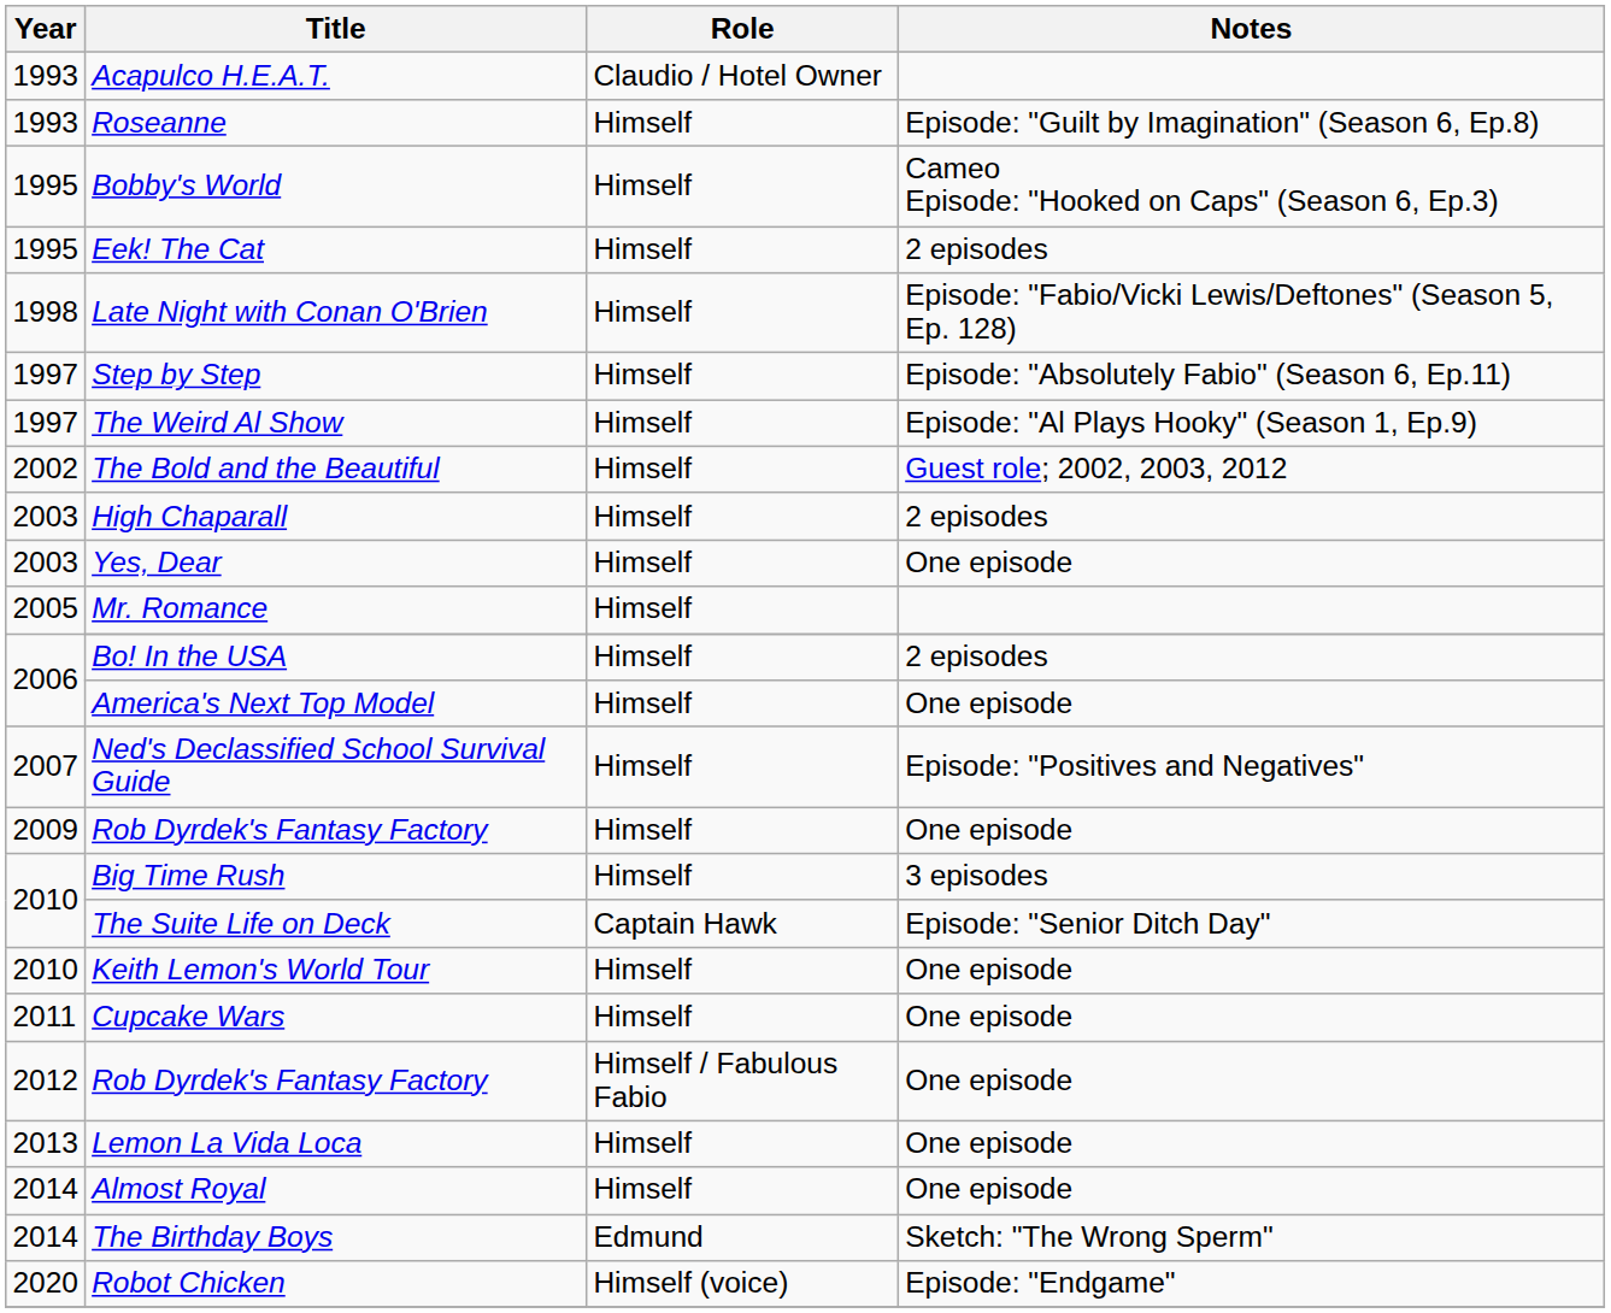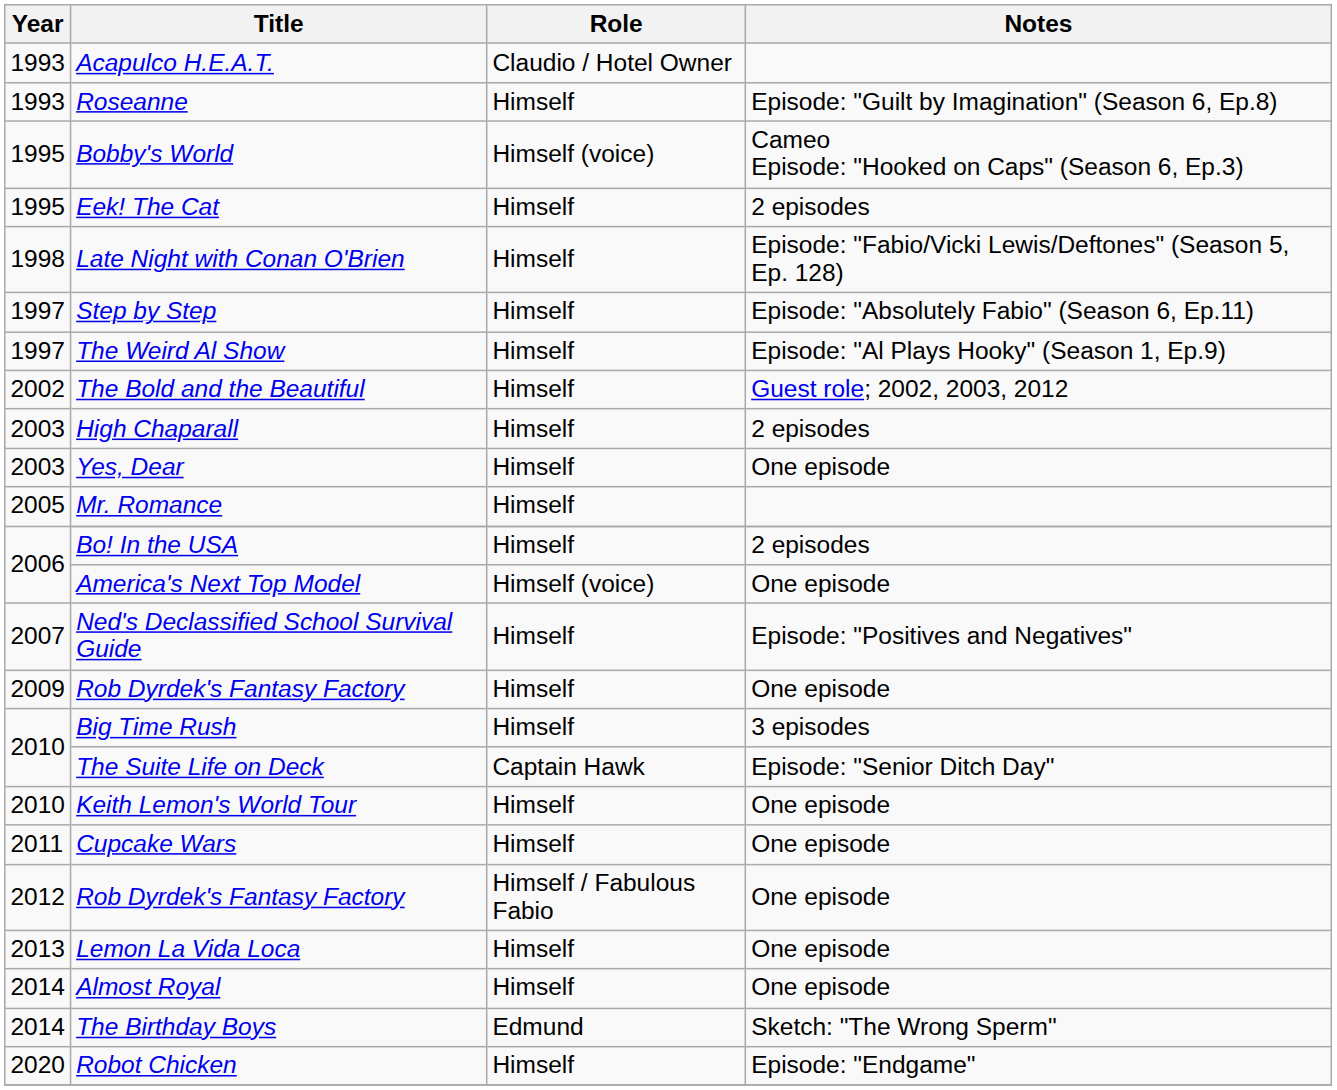 <table class="wikitable sortable">
 <tr>
 <th>Year</th>
 <th>Title</th>
 <th>Role</th>
 <th class="unsortable">Notes</th>
 </tr>
 <tr>
 <td>1993</td>
 <td><em><a href='#'>Acapulco H.E.A.T.</a></em></td>
 <td>Claudio / Hotel Owner</td>
 <td></td>
 </tr>
 <tr>
 <td>1993</td>
 <td><em><a href='#'>Roseanne</a></em></td>
 <td>Himself</td>
 <td>Episode: "Guilt by Imagination" (Season 6, Ep.8)</td>
 </tr>
 <tr>
 <td>1995</td>
 <td><em><a href='#'>Bobby's World</a></em></td>
-<td>Himself</td>
+<td>Himself (voice)</td>
 <td>Cameo<br>Episode: "Hooked on Caps" (Season 6, Ep.3)</td>
 </tr>
 <tr>
 <td>1995</td>
 <td><em><a href='#'>Eek! The Cat</a></em></td>
 <td>Himself</td>
 <td>2 episodes</td>
 </tr>
 <tr>
 <td>1998</td>
 <td><em><a href='#'>Late Night with Conan O'Brien</a></em></td>
 <td>Himself</td>
 <td>Episode: "Fabio/Vicki Lewis/Deftones" (Season 5, Ep. 128)</td>
 </tr>
 <tr>
 <td>1997</td>
 <td><em><a href='#'>Step by Step</a></em></td>
 <td>Himself</td>
 <td>Episode: "Absolutely Fabio" (Season 6, Ep.11)</td>
 </tr>
 <tr>
 <td>1997</td>
 <td><em><a href='#'>The Weird Al Show</a></em></td>
 <td>Himself</td>
 <td>Episode: "Al Plays Hooky" (Season 1, Ep.9)</td>
 </tr>
 <tr>
 <td>2002</td>
 <td><em><a href='#'>The Bold and the Beautiful</a></em></td>
 <td>Himself</td>
 <td><a href='#'>Guest role</a>; 2002, 2003, 2012</td>
 </tr>
 <tr>
 <td>2003</td>
 <td><em><a href='#'>High Chaparall</a></em></td>
 <td>Himself</td>
 <td>2 episodes</td>
 </tr>
 <tr>
 <td>2003</td>
 <td><em><a href='#'>Yes, Dear</a></em></td>
 <td>Himself</td>
 <td>One episode</td>
 </tr>
 <tr>
 <td>2005</td>
 <td><em><a href='#'>Mr. Romance</a></em></td>
 <td>Himself</td>
 <td></td>
 </tr>
 <tr>
 <td rowspan = 3>2006</td>
 </tr>
 <tr>
 <td><em><a href='#'>Bo! In the USA</a></em></td>
 <td>Himself</td>
 <td>2 episodes</td>
 </tr>
 <tr>
 <td><em><a href='#'>America's Next Top Model</a></em></td>
-<td>Himself</td>
+<td>Himself (voice)</td>
 <td>One episode</td>
 </tr>
 <tr>
 <td>2007</td>
 <td><em><a href='#'>Ned's Declassified School Survival Guide</a></em></td>
 <td>Himself</td>
 <td>Episode: "Positives and Negatives"</td>
 </tr>
 <tr>
 <td>2009</td>
 <td><em><a href='#'>Rob Dyrdek's Fantasy Factory</a></em></td>
 <td>Himself</td>
 <td>One episode</td>
 </tr>
 <tr>
 <td rowspan = 2>2010</td>
 <td><em><a href='#'>Big Time Rush</a></em></td>
 <td>Himself</td>
 <td>3 episodes</td>
 </tr>
 <tr>
 <td><em><a href='#'>The Suite Life on Deck</a></em></td>
 <td>Captain Hawk</td>
 <td>Episode: "Senior Ditch Day"</td>
 </tr>
 <tr>
 <td>2010</td>
 <td><em><a href='#'>Keith Lemon's World Tour</a></em></td>
 <td>Himself</td>
 <td>One episode</td>
 </tr>
 <tr>
 <td>2011</td>
 <td><em><a href='#'>Cupcake Wars</a></em></td>
 <td>Himself</td>
 <td>One episode</td>
 </tr>
 <tr>
 <td>2012</td>
 <td><em><a href='#'>Rob Dyrdek's Fantasy Factory</a></em></td>
 <td>Himself / Fabulous Fabio</td>
 <td>One episode</td>
 </tr>
 <tr>
 <td>2013</td>
 <td><em><a href='#'>Lemon La Vida Loca</a></em></td>
 <td>Himself</td>
 <td>One episode</td>
 </tr>
 <tr>
 <td>2014</td>
 <td><em><a href='#'>Almost Royal</a></em></td>
 <td>Himself</td>
 <td>One episode</td>
 </tr>
 <tr>
 <td>2014</td>
 <td><a href='#'><em>The Birthday Boys</em></a></td>
 <td>Edmund</td>
 <td>Sketch: "The Wrong Sperm"</td>
 </tr>
 <tr>
 <td>2020</td>
 <td><em><a href='#'>Robot Chicken</a></em></td>
-<td>Himself (voice)</td>
+<td>Himself</td>
 <td>Episode: "Endgame"</td>
 </tr>
 <tr>
 </tr>
 </table>
